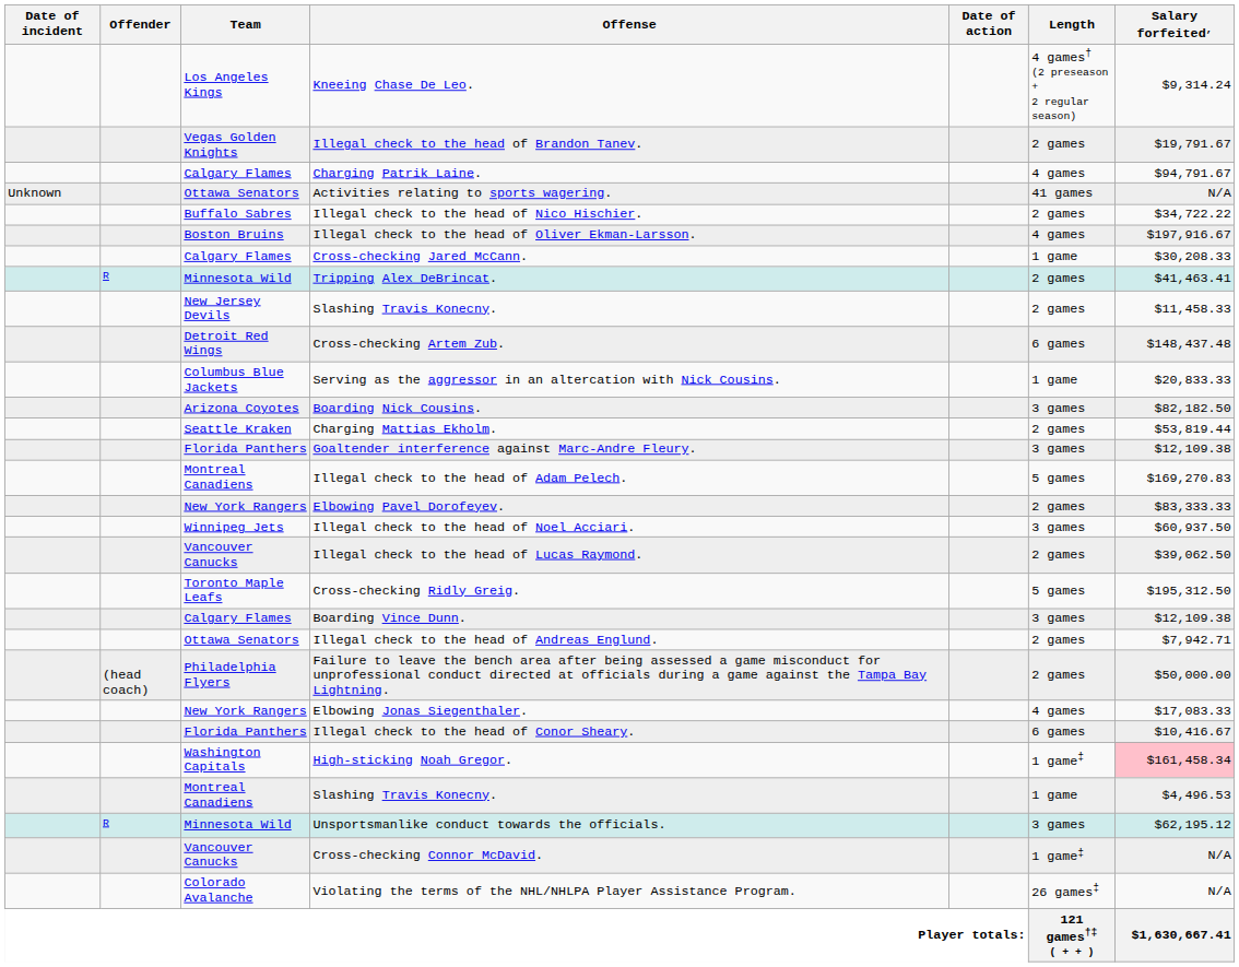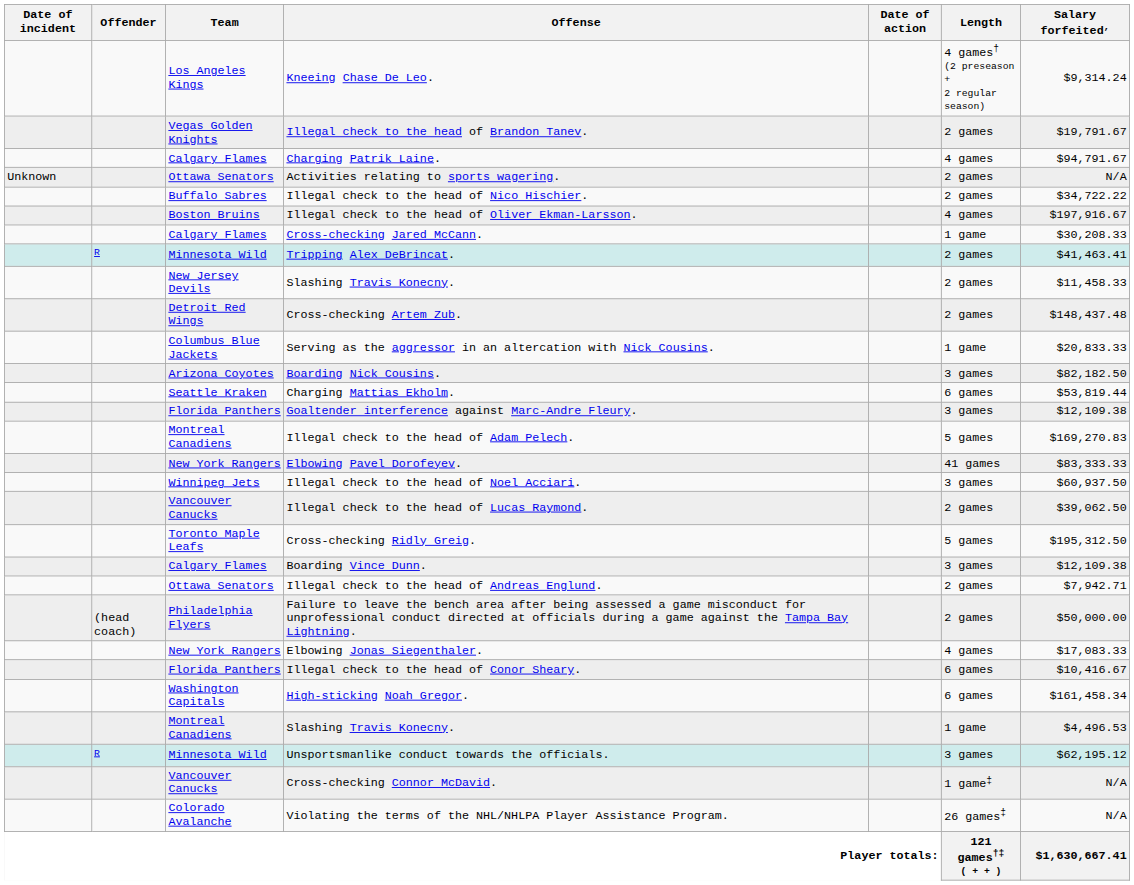 <table class="wikitable sortable" style="border:0;">
 <tr>
 <th>Date of incident</th>
 <th>Offender</th>
 <th>Team</th>
 <th>Offense</th>
 <th>Date of action</th>
 <th>Length</th>
 <th>Salary forfeited<sup>,</sup></th>
 </tr>
 <tr>
 <td></td>
 <td></td>
 <td><a href='#'>Los Angeles Kings</a></td>
 <td><a href='#'>Kneeing</a> <a href='#'>Chase De Leo</a>.</td>
 <td></td>
 <td data-sort-value="4">4 games<sup>†</sup><br><small>(2 preseason +<br>2 regular season)</small></td>
 <td style="text-align:right;" data-sort-value="931424">$9,314.24</td>
 </tr>
 <tr bgcolor="eeeeee">
 <td></td>
 <td></td>
 <td><a href='#'>Vegas Golden Knights</a></td>
 <td><a href='#'>Illegal check to the head</a> of <a href='#'>Brandon Tanev</a>.</td>
 <td></td>
 <td data-sort-value="2">2 games</td>
 <td style="text-align:right;" data-sort-value="1979167">$19,791.67</td>
 </tr>
 <tr>
 <td></td>
 <td></td>
 <td><a href='#'>Calgary Flames</a></td>
 <td><a href='#'>Charging</a> <a href='#'>Patrik Laine</a>.</td>
 <td></td>
 <td data-sort-value="4">4 games</td>
 <td style="text-align:right;" data-sort-value="9479167">$94,791.67</td>
 </tr>
 <tr bgcolor="eeeeee">
 <td>Unknown</td>
 <td></td>
 <td><a href='#'>Ottawa Senators</a></td>
 <td>Activities relating to <a href='#'>sports wagering</a>.</td>
 <td></td>
-<td data-sort-value="41">41 games</td>
+<td data-sort-value="2">2 games</td>
 <td style="text-align:right;" data-sort-value="N/A">N/A</td>
 </tr>
 <tr>
 <td></td>
 <td></td>
 <td><a href='#'>Buffalo Sabres</a></td>
 <td>Illegal check to the head of <a href='#'>Nico Hischier</a>.</td>
 <td></td>
 <td data-sort-value="2">2 games</td>
 <td style="text-align:right;" data-sort-value="3472222">$34,722.22</td>
 </tr>
 <tr bgcolor="eeeeee">
 <td></td>
 <td></td>
 <td><a href='#'>Boston Bruins</a></td>
 <td>Illegal check to the head of <a href='#'>Oliver Ekman-Larsson</a>.</td>
 <td></td>
 <td data-sort-value="4">4 games</td>
 <td style="text-align:right;" data-sort-value="19791667">$197,916.67</td>
 </tr>
 <tr>
 <td></td>
 <td></td>
 <td><a href='#'>Calgary Flames</a></td>
 <td><a href='#'>Cross-checking</a> <a href='#'>Jared McCann</a>.</td>
 <td></td>
 <td data-sort-value="1">1 game</td>
 <td style="text-align:right;" data-sort-value="3020833">$30,208.33</td>
 </tr>
 <tr bgcolor="CFECEC">
 <td></td>
 <td><sup><a href='#'>R</a></sup></td>
 <td><a href='#'>Minnesota Wild</a></td>
 <td><a href='#'>Tripping</a> <a href='#'>Alex DeBrincat</a>.</td>
 <td></td>
 <td data-sort-value="2">2 games</td>
 <td style="text-align:right;" data-sort-value="4146341">$41,463.41</td>
 </tr>
 <tr>
 <td></td>
 <td></td>
 <td><a href='#'>New Jersey Devils</a></td>
 <td>Slashing <a href='#'>Travis Konecny</a>.</td>
 <td></td>
 <td data-sort-value="2">2 games</td>
 <td style="text-align:right;" data-sort-value="1145833">$11,458.33</td>
 </tr>
 <tr bgcolor="eeeeee">
 <td></td>
 <td></td>
 <td><a href='#'>Detroit Red Wings</a></td>
 <td>Cross-checking <a href='#'>Artem Zub</a>.</td>
 <td></td>
-<td data-sort-value="6">6 games</td>
+<td data-sort-value="2">2 games</td>
 <td style="text-align:right;" data-sort-value="14843748">$148,437.48</td>
 </tr>
 <tr>
 <td></td>
 <td></td>
 <td><a href='#'>Columbus Blue Jackets</a></td>
 <td>Serving as the <a href='#'>aggressor</a> in an altercation with <a href='#'>Nick Cousins</a>.</td>
 <td></td>
 <td data-sort-value="1">1 game</td>
 <td style="text-align:right;" data-sort-value="2083333">$20,833.33</td>
 </tr>
 <tr bgcolor="eeeeee">
 <td></td>
 <td></td>
 <td><a href='#'>Arizona Coyotes</a></td>
 <td><a href='#'>Boarding</a> <a href='#'>Nick Cousins</a>.</td>
 <td></td>
 <td data-sort-value="3">3 games</td>
 <td style="text-align:right;" data-sort-value="8218250">$82,182.50</td>
 </tr>
 <tr>
 <td></td>
 <td></td>
 <td><a href='#'>Seattle Kraken</a></td>
 <td>Charging <a href='#'>Mattias Ekholm</a>.</td>
 <td></td>
-<td data-sort-value="2">2 games</td>
+<td data-sort-value="6">6 games</td>
 <td style="text-align:right;" data-sort-value="5381944">$53,819.44</td>
 </tr>
 <tr bgcolor="eeeeee">
 <td></td>
 <td></td>
 <td><a href='#'>Florida Panthers</a></td>
 <td><a href='#'>Goaltender interference</a> against <a href='#'>Marc-Andre Fleury</a>.</td>
 <td></td>
 <td data-sort-value="3">3 games</td>
 <td style="text-align:right;" data-sort-value="1210938">$12,109.38</td>
 </tr>
 <tr>
 <td></td>
 <td></td>
 <td><a href='#'>Montreal Canadiens</a></td>
 <td>Illegal check to the head of <a href='#'>Adam Pelech</a>.</td>
 <td></td>
 <td data-sort-value="5">5 games</td>
 <td style="text-align:right;" data-sort-value="16927083">$169,270.83</td>
 </tr>
 <tr bgcolor="eeeeee">
 <td></td>
 <td></td>
 <td><a href='#'>New York Rangers</a></td>
 <td><a href='#'>Elbowing</a> <a href='#'>Pavel Dorofeyev</a>.</td>
 <td></td>
-<td data-sort-value="2">2 games</td>
+<td data-sort-value="41">41 games</td>
 <td style="text-align:right;" data-sort-value="8333333">$83,333.33</td>
 </tr>
 <tr>
 <td></td>
 <td></td>
 <td><a href='#'>Winnipeg Jets</a></td>
 <td>Illegal check to the head of <a href='#'>Noel Acciari</a>.</td>
 <td></td>
 <td data-sort-value="3">3 games</td>
 <td style="text-align:right;" data-sort-value="6093750">$60,937.50</td>
 </tr>
 <tr bgcolor="eeeeee">
 <td></td>
 <td></td>
 <td><a href='#'>Vancouver Canucks</a></td>
 <td>Illegal check to the head of <a href='#'>Lucas Raymond</a>.</td>
 <td></td>
 <td data-sort-value="2">2 games</td>
 <td style="text-align:right;" data-sort-value="3906250">$39,062.50</td>
 </tr>
 <tr>
 <td></td>
 <td></td>
 <td><a href='#'>Toronto Maple Leafs</a></td>
 <td>Cross-checking <a href='#'>Ridly Greig</a>.</td>
 <td></td>
 <td data-sort-value="5">5 games</td>
 <td style="text-align:right;" data-sort-value="19531250">$195,312.50</td>
 </tr>
 <tr bgcolor="eeeeee">
 <td></td>
 <td></td>
 <td><a href='#'>Calgary Flames</a></td>
 <td>Boarding <a href='#'>Vince Dunn</a>.</td>
 <td></td>
 <td data-sort-value="3">3 games</td>
 <td style="text-align:right;" data-sort-value="1210938">$12,109.38</td>
 </tr>
 <tr>
 <td></td>
 <td></td>
 <td><a href='#'>Ottawa Senators</a></td>
 <td>Illegal check to the head of <a href='#'>Andreas Englund</a>.</td>
 <td></td>
 <td data-sort-value="2">2 games</td>
 <td style="text-align:right;" data-sort-value="794271">$7,942.71</td>
 </tr>
 <tr bgcolor="eeeeee">
 <td></td>
 <td> <br> (head coach)</td>
 <td><a href='#'>Philadelphia Flyers</a></td>
 <td>Failure to leave the bench area after being assessed a game misconduct for unprofessional conduct directed at officials during a game against the <a href='#'>Tampa Bay Lightning</a>.</td>
 <td></td>
 <td data-sort-value="2">2 games</td>
 <td style="text-align:right;" data-sort-value="5000000">$50,000.00</td>
 </tr>
 <tr>
 <td></td>
 <td></td>
 <td><a href='#'>New York Rangers</a></td>
 <td>Elbowing <a href='#'>Jonas Siegenthaler</a>.</td>
 <td></td>
 <td data-sort-value="4">4 games</td>
 <td style="text-align:right;" data-sort-value="1708333">$17,083.33</td>
 </tr>
 <tr bgcolor="eeeeee">
 <td></td>
 <td></td>
 <td><a href='#'>Florida Panthers</a></td>
 <td>Illegal check to the head of <a href='#'>Conor Sheary</a>.</td>
 <td></td>
 <td data-sort-value="6">6 games</td>
 <td style="text-align:right;" data-sort-value="1041667">$10,416.67</td>
 </tr>
 <tr>
 <td></td>
 <td></td>
 <td><a href='#'>Washington Capitals</a></td>
 <td><a href='#'>High-sticking</a> <a href='#'>Noah Gregor</a>.</td>
 <td></td>
-<td data-sort-value="1">1 game<sup>‡</sup></td>
-<td style="background: pink; text-align:right;" data-sort-value="16145834">$161,458.34</td>
+<td data-sort-value="6">6 games</td>
+<td style="text-align:right;" data-sort-value="16145834">$161,458.34</td>
 </tr>
 <tr bgcolor="eeeeee">
 <td></td>
 <td></td>
 <td><a href='#'>Montreal Canadiens</a></td>
 <td>Slashing <a href='#'>Travis Konecny</a>.</td>
 <td></td>
 <td data-sort-value="1">1 game</td>
 <td style="text-align:right;" data-sort-value="449653">$4,496.53</td>
 </tr>
 <tr bgcolor="CFECEC">
 <td></td>
 <td><sup><a href='#'>R</a></sup></td>
 <td><a href='#'>Minnesota Wild</a></td>
 <td>Unsportsmanlike conduct towards the officials.</td>
 <td></td>
 <td data-sort-value="3">3 games</td>
 <td style="text-align:right;" data-sort-value="6219512">$62,195.12</td>
 </tr>
 <tr bgcolor="eeeeee">
 <td></td>
 <td></td>
 <td><a href='#'>Vancouver Canucks</a></td>
 <td>Cross-checking <a href='#'>Connor McDavid</a>.</td>
 <td></td>
 <td data-sort-value="1">1 game<sup>‡</sup></td>
 <td style="text-align:right;" data-sort-value="NA">N/A</td>
 </tr>
 <tr>
 <td></td>
 <td></td>
 <td><a href='#'>Colorado Avalanche</a></td>
 <td>Violating the terms of the NHL/NHLPA Player Assistance Program.</td>
 <td></td>
 <td data-sort-value="26">26 games<sup>‡</sup><br></td>
 <td style="text-align:right;" data-sort-value="NA">N/A</td>
 </tr>
 <tr>
 <th colspan="5" style="text-align:right; border:0; background:#fff;">Player totals:</th>
 <th>121 games<sup>†‡</sup><br><small>( +  + )</small></th>
 <th style="text-align:right;">$1,630,667.41</th>
 </tr>
 </table>
